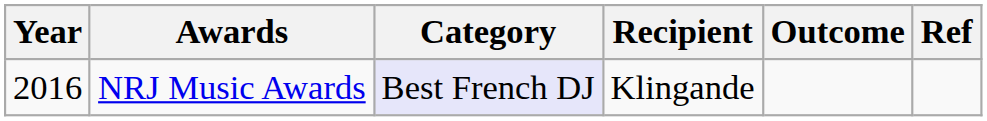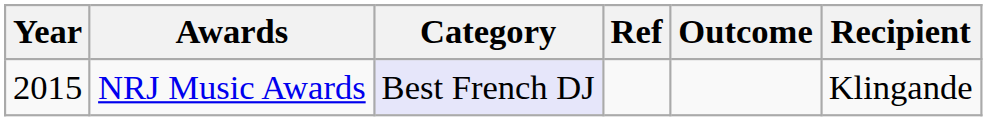 <table class="wikitable sortable">
 <tr>
 <th>Year</th>
 <th>Awards</th>
 <th>Category</th>
+<th>Ref</th>
+<th>Outcome</th>
 <th>Recipient</th>
-<th>Outcome</th>
-<th>Ref</th>
 </tr>
 <tr>
-<td>2016</td>
+<td>2015</td>
 <td><a href='#'>NRJ Music Awards</a></td>
 <td style="background: lavender;">Best French DJ</td>
-<td>Klingande</td>
 <td></td>
 <td></td>
+<td>Klingande</td>
 </tr>
 </table>
